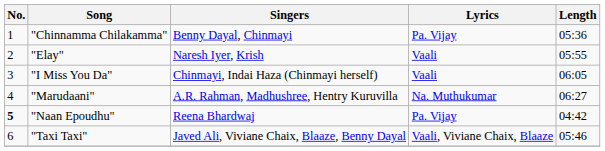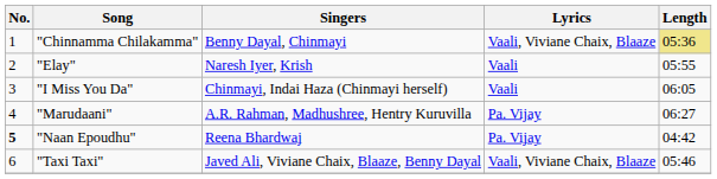 <table class="wikitable tracklist" style="font-size:95%;">
 <tr>
 <th>No.</th>
 <th>Song</th>
 <th>Singers</th>
 <th>Lyrics</th>
 <th>Length</th>
 </tr>
 <tr>
 <td>1</td>
 <td>"Chinnamma Chilakamma"</td>
 <td><a href='#'>Benny Dayal</a>, <a href='#'>Chinmayi</a></td>
-<td><a href='#'>Pa. Vijay</a></td>
-<td>05:36</td>
+<td><a href='#'>Vaali</a>, Viviane Chaix, <a href='#'>Blaaze</a></td>
+<td style="background: khaki;">05:36</td>
 </tr>
 <tr>
 <td>2</td>
 <td>"Elay"</td>
 <td><a href='#'>Naresh Iyer</a>, <a href='#'>Krish</a></td>
 <td><a href='#'>Vaali</a></td>
 <td>05:55</td>
 </tr>
 <tr>
 <td>3</td>
 <td>"I Miss You Da"</td>
 <td><a href='#'>Chinmayi</a>, Indai Haza (Chinmayi herself)</td>
 <td><a href='#'>Vaali</a></td>
 <td>06:05</td>
 </tr>
 <tr>
 <td>4</td>
 <td>"Marudaani"</td>
 <td><a href='#'>A.R. Rahman</a>, <a href='#'>Madhushree</a>, Hentry Kuruvilla</td>
-<td><a href='#'>Na. Muthukumar</a></td>
+<td><a href='#'>Pa. Vijay</a></td>
 <td>06:27</td>
 </tr>
 <tr>
 <td><strong>5</strong></td>
 <td>"Naan Epoudhu"</td>
 <td><a href='#'>Reena Bhardwaj</a></td>
 <td><a href='#'>Pa. Vijay</a></td>
 <td>04:42</td>
 </tr>
 <tr>
 <td>6</td>
 <td>"Taxi Taxi"</td>
 <td><a href='#'>Javed Ali</a>, Viviane Chaix, <a href='#'>Blaaze</a>, <a href='#'>Benny Dayal</a></td>
 <td><a href='#'>Vaali</a>, Viviane Chaix, <a href='#'>Blaaze</a></td>
 <td>05:46</td>
 </tr>
 <tr>
 </tr>
 </table>
